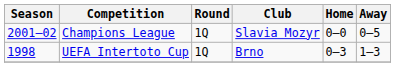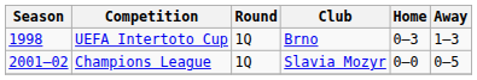 <table class="wikitable">
 <tr>
 <th>Season</th>
 <th>Competition</th>
 <th>Round</th>
 <th>Club</th>
 <th>Home</th>
 <th>Away</th>
 </tr>
 <tr>
+<td><a href='#'>1998</a></td>
+<td><a href='#'>UEFA Intertoto Cup</a></td>
+<td>1Q</td>
+<td> <a href='#'>Brno</a></td>
+<td>0–3</td>
+<td>1–3</td>
+</tr>
+<tr>
 <td><a href='#'>2001–02</a></td>
 <td><a href='#'>Champions League</a></td>
 <td>1Q</td>
 <td> <a href='#'>Slavia Mozyr</a></td>
 <td>0–0</td>
 <td>0–5</td>
 </tr>
 <tr>
-<td><a href='#'>1998</a></td>
-<td><a href='#'>UEFA Intertoto Cup</a></td>
-<td>1Q</td>
-<td> <a href='#'>Brno</a></td>
-<td>0–3</td>
-<td>1–3</td>
-</tr>
-<tr>
 </tr>
 </table>
